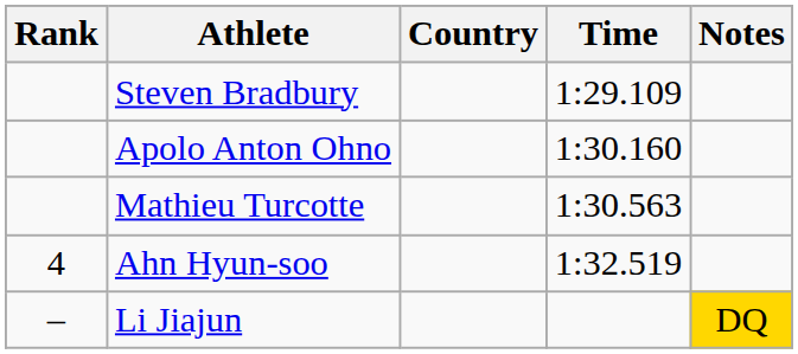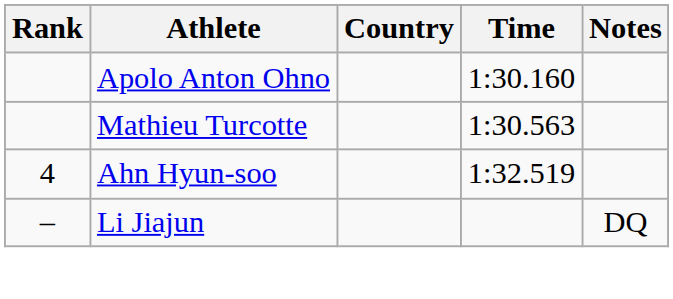 <table class="wikitable sortable" style="text-align:center">
 <tr>
 <th>Rank</th>
 <th>Athlete</th>
 <th>Country</th>
 <th>Time</th>
 <th>Notes</th>
-</tr>
-<tr>
-<td></td>
-<td align=left><a href='#'>Steven Bradbury</a></td>
-<td align=left></td>
-<td>1:29.109</td>
-<td></td>
 </tr>
 <tr>
 <td></td>
 <td align=left><a href='#'>Apolo Anton Ohno</a></td>
 <td align=left></td>
 <td>1:30.160</td>
 <td></td>
 </tr>
 <tr>
 <td></td>
 <td align=left><a href='#'>Mathieu Turcotte</a></td>
 <td align=left></td>
 <td>1:30.563</td>
 <td></td>
 </tr>
 <tr>
 <td>4</td>
 <td align=left><a href='#'>Ahn Hyun-soo</a></td>
 <td align=left></td>
 <td>1:32.519</td>
 <td></td>
 </tr>
 <tr>
 <td>–</td>
 <td align=left><a href='#'>Li Jiajun</a></td>
 <td align=left></td>
 <td></td>
-<td style="background: gold;">DQ</td>
+<td>DQ</td>
 </tr>
 </table>
